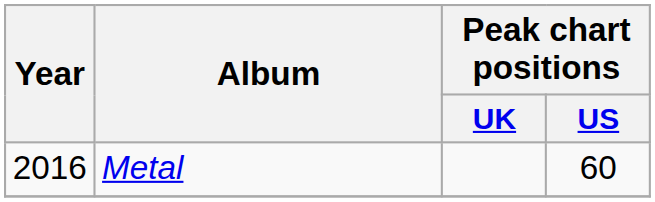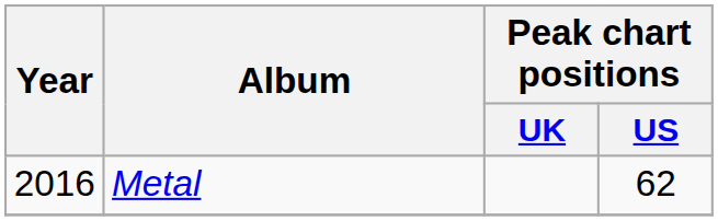 <table class="wikitable plainrowheaders" style="text-align:left;" border="1">
 <tr>
 <th scope="col" rowspan="2" width="10">Year</th>
 <th scope="col" rowspan="2" style="width:10em;">Album</th>
 <th scope="col" colspan="2">Peak chart positions</th>
 </tr>
 <tr>
 <th scope="col" style="width:3em;font-size:90%;"><a href='#'>UK</a></th>
 <th scope="col" style="width:3em;font-size:90%;"><a href='#'>US</a></th>
 </tr>
 <tr>
 <td>2016</td>
 <td><em><a href='#'>Metal</a></em></td>
 <td style="text-align:center;"></td>
-<td style="text-align:center;">60</td>
+<td style="text-align:center;">62</td>
 </tr>
 <tr>
 </tr>
 </table>
